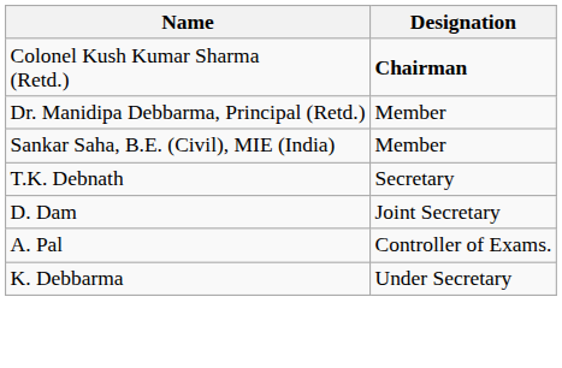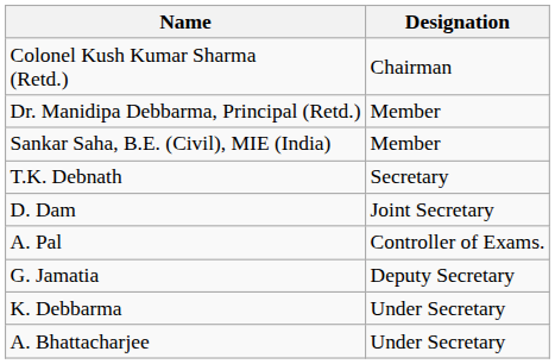 <table class="wikitable">
 <tr>
 <th>Name</th>
 <th>Designation</th>
 </tr>
 <tr>
 <td>Colonel Kush Kumar Sharma<br>(Retd.)</td>
-<td><strong>Chairman</strong></td>
+<td>Chairman</td>
 </tr>
 <tr>
 <td>Dr. Manidipa Debbarma, Principal (Retd.)</td>
 <td>Member</td>
 </tr>
 <tr>
 <td>Sankar Saha, B.E. (Civil), MIE (India)</td>
 <td>Member</td>
 </tr>
 <tr>
 <td>T.K. Debnath</td>
 <td>Secretary</td>
 </tr>
 <tr>
 <td>D. Dam</td>
 <td>Joint Secretary</td>
 </tr>
 <tr>
 <td>A. Pal</td>
 <td>Controller of Exams.</td>
 </tr>
 <tr>
+<td>G. Jamatia</td>
+<td>Deputy Secretary</td>
+</tr>
+<tr>
 <td>K. Debbarma</td>
 <td>Under Secretary</td>
 </tr>
+<tr>
+<td>A. Bhattacharjee</td>
+<td>Under Secretary</td>
+</tr>
 </table>
